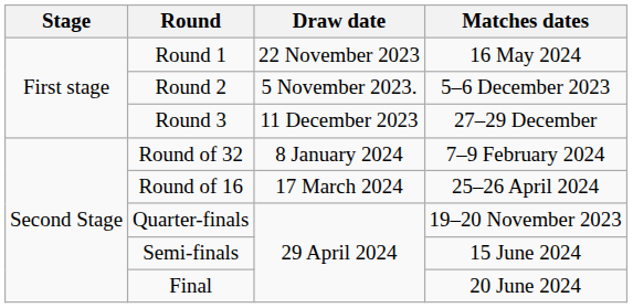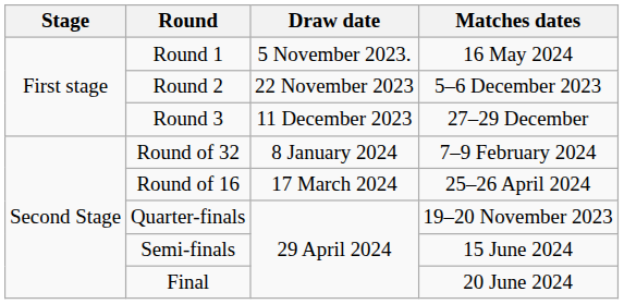 <table class="wikitable" style="text-align:center">
 <tr>
 <th>Stage</th>
 <th>Round</th>
 <th>Draw date</th>
 <th>Matches dates</th>
 </tr>
 <tr>
 <td rowspan=3>First stage</td>
 <td>Round 1</td>
-<td>22 November 2023</td>
+<td>5 November 2023.</td>
 <td>16 May 2024</td>
 </tr>
 <tr>
 <td>Round 2</td>
-<td>5 November 2023.</td>
+<td>22 November 2023</td>
 <td>5–6 December 2023</td>
 </tr>
 <tr>
 <td>Round 3</td>
 <td>11 December 2023</td>
 <td>27–29 December</td>
 </tr>
 <tr>
 <td rowspan=5>Second Stage</td>
 <td>Round of 32</td>
 <td>8 January 2024</td>
 <td>7–9 February 2024</td>
 </tr>
 <tr>
 <td>Round of 16</td>
 <td>17 March 2024</td>
 <td>25–26 April 2024</td>
 </tr>
 <tr>
 <td>Quarter-finals</td>
 <td rowspan=3>29 April 2024</td>
 <td>19–20 November 2023</td>
 </tr>
 <tr>
 <td>Semi-finals</td>
 <td>15 June 2024</td>
 </tr>
 <tr>
 <td>Final</td>
 <td>20 June 2024</td>
 </tr>
 </table>
